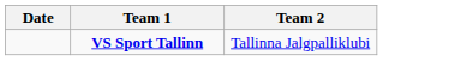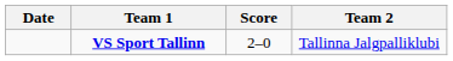 <table class="wikitable" style="text-align: center">
 <tr>
 <th width=60px>Date</th>
 <th width=150px>Team 1</th>
+<th width=60px>Score</th>
 <th width=150px>Team 2</th>
 </tr>
 <tr>
 <td></td>
 <td><strong><a href='#'>VS Sport Tallinn</a></strong></td>
+<td>2–0</td>
 <td><a href='#'>Tallinna Jalgpalliklubi</a></td>
 </tr>
 </table>
